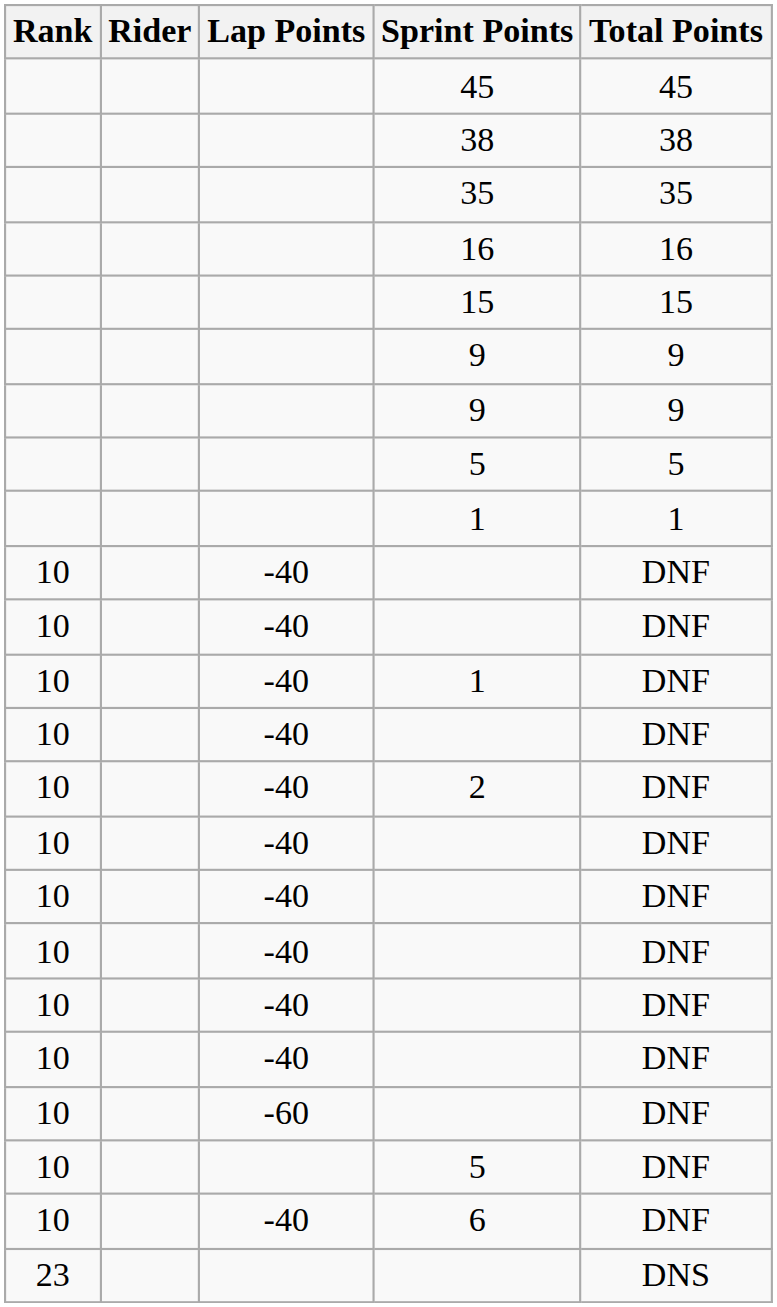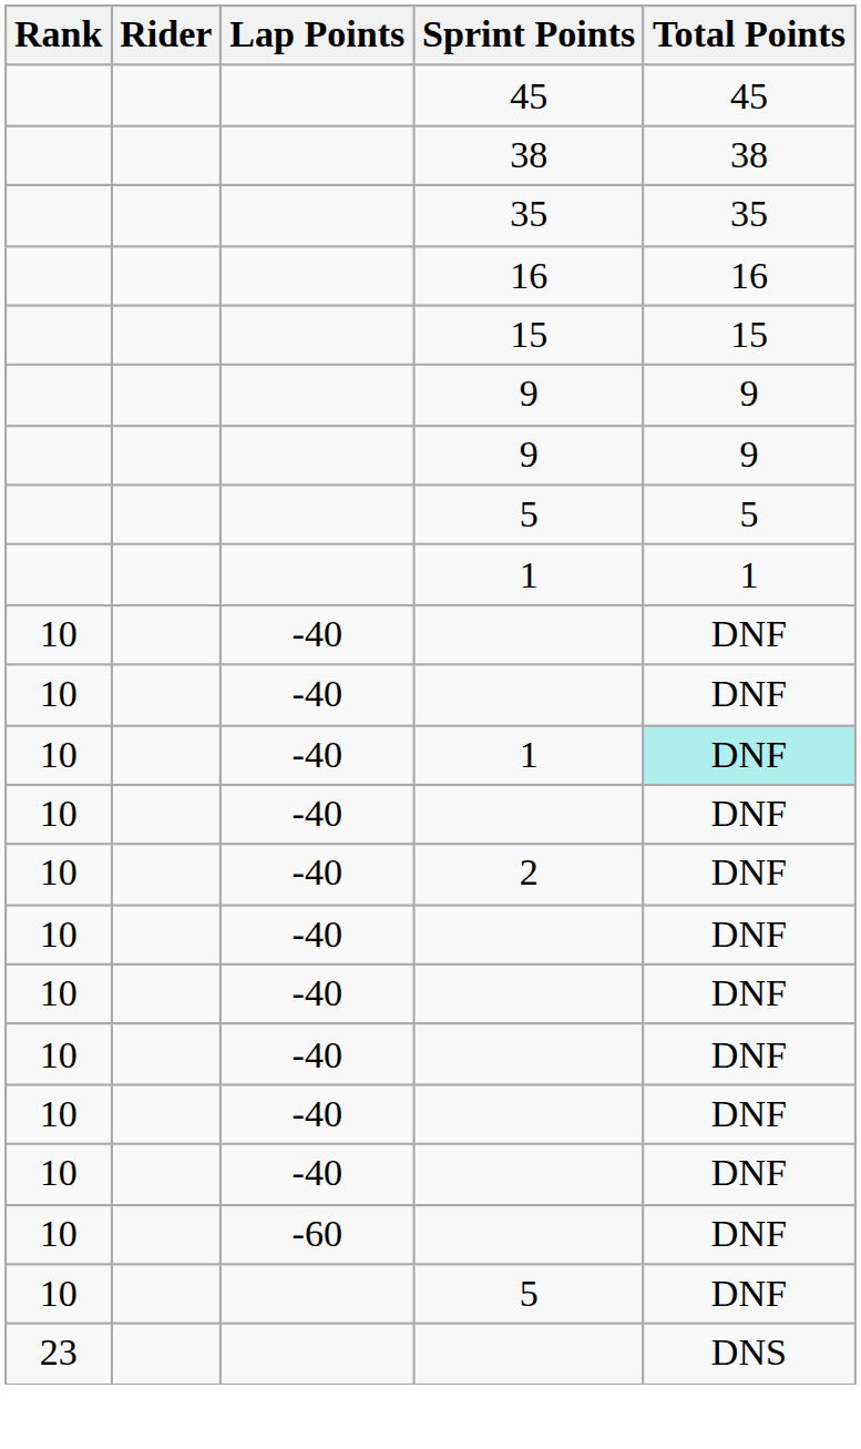 <table class="wikitable sortable" style="text-align:center">
 <tr>
 <th>Rank</th>
 <th>Rider</th>
 <th>Lap Points</th>
 <th>Sprint Points</th>
 <th>Total Points</th>
 </tr>
 <tr>
 <td></td>
 <td align=left></td>
 <td></td>
 <td>45</td>
 <td>45</td>
 </tr>
 <tr>
 <td></td>
 <td align=left></td>
 <td></td>
 <td>38</td>
 <td>38</td>
 </tr>
 <tr>
 <td></td>
 <td align=left></td>
 <td></td>
 <td>35</td>
 <td>35</td>
 </tr>
 <tr>
 <td></td>
 <td align=left></td>
 <td></td>
 <td>16</td>
 <td>16</td>
 </tr>
 <tr>
 <td></td>
 <td align=left></td>
 <td></td>
 <td>15</td>
 <td>15</td>
 </tr>
 <tr>
 <td></td>
 <td align=left></td>
 <td></td>
 <td>9</td>
 <td>9</td>
 </tr>
 <tr>
 <td></td>
 <td align=left></td>
 <td></td>
 <td>9</td>
 <td>9</td>
 </tr>
 <tr>
 <td></td>
 <td align=left></td>
 <td></td>
 <td>5</td>
 <td>5</td>
 </tr>
 <tr>
 <td></td>
 <td align=left></td>
 <td></td>
 <td>1</td>
 <td>1</td>
 </tr>
 <tr>
 <td>10</td>
 <td align=left></td>
 <td>-40</td>
 <td></td>
 <td>DNF</td>
 </tr>
 <tr>
 <td>10</td>
 <td align=left></td>
 <td>-40</td>
 <td></td>
 <td>DNF</td>
 </tr>
 <tr>
 <td>10</td>
 <td align=left></td>
 <td>-40</td>
 <td>1</td>
-<td>DNF</td>
+<td style="background: paleturquoise;">DNF</td>
 </tr>
 <tr>
 <td>10</td>
 <td align=left></td>
 <td>-40</td>
 <td></td>
 <td>DNF</td>
 </tr>
 <tr>
 <td>10</td>
 <td align=left></td>
 <td>-40</td>
 <td>2</td>
 <td>DNF</td>
 </tr>
 <tr>
 <td>10</td>
 <td align=left></td>
 <td>-40</td>
 <td></td>
 <td>DNF</td>
 </tr>
 <tr>
 <td>10</td>
 <td align=left></td>
 <td>-40</td>
 <td></td>
 <td>DNF</td>
 </tr>
 <tr>
 <td>10</td>
 <td align=left></td>
 <td>-40</td>
 <td></td>
 <td>DNF</td>
 </tr>
 <tr>
 <td>10</td>
 <td align="left"></td>
 <td>-40</td>
 <td></td>
 <td>DNF</td>
 </tr>
 <tr>
 <td>10</td>
 <td align="left"></td>
 <td>-40</td>
 <td></td>
 <td>DNF</td>
 </tr>
 <tr>
 <td>10</td>
 <td align="left"></td>
 <td>-60</td>
 <td></td>
 <td>DNF</td>
 </tr>
 <tr>
 <td>10</td>
 <td align="left"></td>
 <td></td>
 <td>5</td>
 <td>DNF</td>
 </tr>
 <tr>
-<td>10</td>
-<td align="left"></td>
-<td>-40</td>
-<td>6</td>
-<td>DNF</td>
-</tr>
-<tr>
 <td>23</td>
 <td align="left"></td>
 <td></td>
 <td></td>
 <td>DNS</td>
 </tr>
 </table>
